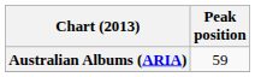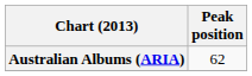 <table class="wikitable sortable plainrowheaders">
 <tr>
 <th cope="col">Chart (2013)</th>
 <th cope="col">Peak<br>position</th>
 </tr>
 <tr>
 <th scope="row">Australian Albums (<a href='#'>ARIA</a>)</th>
-<td align="center">59</td>
+<td align="center">62</td>
 </tr>
 <tr>
 </tr>
 <tr>
 </tr>
 <tr>
 </tr>
 <tr>
 </tr>
 <tr>
 </tr>
 </table>
